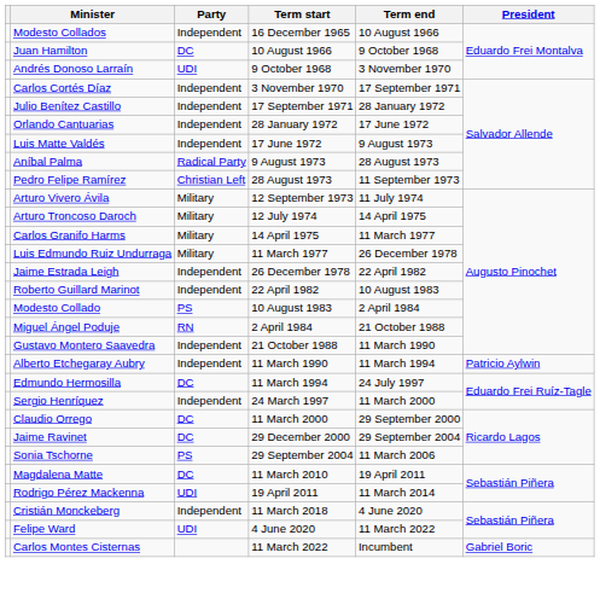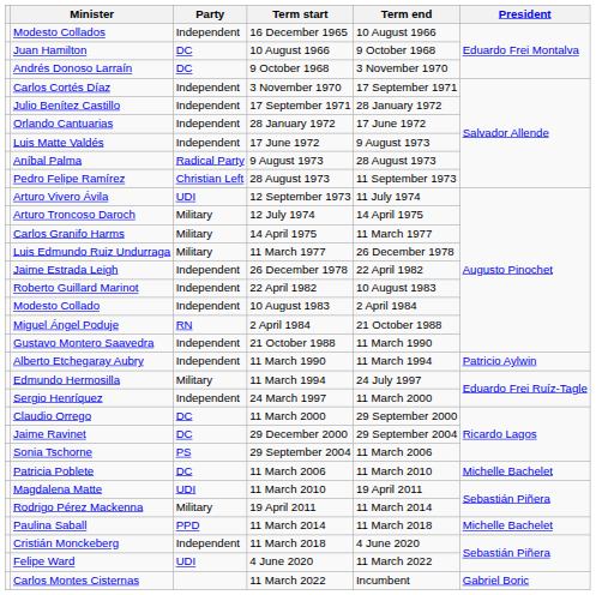 <table class="wikitable">
 <tr>
 <th></th>
 <th>Minister</th>
 <th>Party</th>
 <th>Term start</th>
 <th>Term end</th>
 <th><a href='#'>President</a></th>
 </tr>
 <tr>
 <td></td>
 <td><a href='#'>Modesto Collados</a></td>
 <td>Independent</td>
 <td>16 December 1965</td>
 <td>10 August 1966</td>
 <td rowspan="3"><a href='#'>Eduardo Frei Montalva</a></td>
 </tr>
 <tr>
 <td></td>
 <td><a href='#'>Juan Hamilton</a></td>
 <td><a href='#'>DC</a></td>
 <td>10 August 1966</td>
 <td>9 October 1968</td>
 </tr>
 <tr>
 <td></td>
 <td><a href='#'>Andrés Donoso Larraín</a></td>
-<td><a href='#'>UDI</a></td>
+<td><a href='#'>DC</a></td>
 <td>9 October 1968</td>
 <td>3 November 1970</td>
 </tr>
 <tr>
 <td></td>
 <td><a href='#'>Carlos Cortés Díaz</a></td>
 <td>Independent</td>
 <td>3 November 1970</td>
 <td>17 September 1971</td>
 <td rowspan="6"><a href='#'>Salvador Allende</a></td>
 </tr>
 <tr>
 <td></td>
 <td><a href='#'>Julio Benítez Castillo</a></td>
 <td>Independent</td>
 <td>17 September 1971</td>
 <td>28 January 1972</td>
 </tr>
 <tr>
 <td></td>
 <td><a href='#'>Orlando Cantuarias</a></td>
 <td>Independent</td>
 <td>28 January 1972</td>
 <td>17 June 1972</td>
 </tr>
 <tr>
 <td></td>
 <td><a href='#'>Luis Matte Valdés</a></td>
 <td>Independent</td>
 <td>17 June 1972</td>
 <td>9 August 1973</td>
 </tr>
 <tr>
 <td></td>
 <td><a href='#'>Aníbal Palma</a></td>
 <td><a href='#'>Radical Party</a></td>
 <td>9 August 1973</td>
 <td>28 August 1973</td>
 </tr>
 <tr>
 <td></td>
 <td><a href='#'>Pedro Felipe Ramírez</a></td>
 <td><a href='#'>Christian Left</a></td>
 <td>28 August 1973</td>
 <td>11 September 1973</td>
 </tr>
 <tr>
 <td></td>
 <td><a href='#'>Arturo Vivero Ávila</a></td>
-<td>Military</td>
+<td><a href='#'>UDI</a></td>
 <td>12 September 1973</td>
 <td>11 July 1974</td>
 <td rowspan="9"><a href='#'>Augusto Pinochet</a></td>
 </tr>
 <tr>
 <td></td>
 <td><a href='#'>Arturo Troncoso Daroch</a></td>
 <td>Military</td>
 <td>12 July 1974</td>
 <td>14 April 1975</td>
 </tr>
 <tr>
 <td></td>
 <td><a href='#'>Carlos Granifo Harms</a></td>
 <td>Military</td>
 <td>14 April 1975</td>
 <td>11 March 1977</td>
 </tr>
 <tr>
 <td></td>
 <td><a href='#'>Luis Edmundo Ruiz Undurraga</a></td>
 <td>Military</td>
 <td>11 March 1977</td>
 <td>26 December 1978</td>
 </tr>
 <tr>
 <td></td>
 <td><a href='#'>Jaime Estrada Leigh</a></td>
 <td>Independent</td>
 <td>26 December 1978</td>
 <td>22 April 1982</td>
 </tr>
 <tr>
 <td></td>
 <td><a href='#'>Roberto Guillard Marinot</a></td>
 <td>Independent</td>
 <td>22 April 1982</td>
 <td>10 August 1983</td>
 </tr>
 <tr>
 <td></td>
 <td><a href='#'>Modesto Collado</a></td>
-<td><a href='#'>PS</a></td>
+<td>Independent</td>
 <td>10 August 1983</td>
 <td>2 April 1984</td>
 </tr>
 <tr>
 <td></td>
 <td><a href='#'>Miguel Ángel Poduje</a></td>
 <td><a href='#'>RN</a></td>
 <td>2 April 1984</td>
 <td>21 October 1988</td>
 </tr>
 <tr>
 <td></td>
 <td><a href='#'>Gustavo Montero Saavedra</a></td>
 <td>Independent</td>
 <td>21 October 1988</td>
 <td>11 March 1990</td>
 </tr>
 <tr>
 <td></td>
 <td><a href='#'>Alberto Etchegaray Aubry</a></td>
 <td>Independent</td>
 <td>11 March 1990</td>
 <td>11 March 1994</td>
 <td><a href='#'>Patricio Aylwin</a></td>
 </tr>
 <tr>
 <td></td>
 <td><a href='#'>Edmundo Hermosilla</a></td>
-<td><a href='#'>DC</a></td>
+<td>Military</td>
 <td>11 March 1994</td>
 <td>24 July 1997</td>
 <td rowspan="2"><a href='#'>Eduardo Frei Ruíz-Tagle</a></td>
 </tr>
 <tr>
 <td></td>
 <td><a href='#'>Sergio Henríquez</a></td>
 <td>Independent</td>
 <td>24 March 1997</td>
 <td>11 March 2000</td>
 </tr>
 <tr>
 <td></td>
 <td><a href='#'>Claudio Orrego</a></td>
 <td><a href='#'>DC</a></td>
 <td>11 March 2000</td>
 <td>29 September 2000</td>
 <td rowspan="3"><a href='#'>Ricardo Lagos</a></td>
 </tr>
 <tr>
 <td></td>
 <td><a href='#'>Jaime Ravinet</a></td>
 <td><a href='#'>DC</a></td>
 <td>29 December 2000</td>
 <td>29 September 2004</td>
 </tr>
 <tr>
 <td></td>
 <td><a href='#'>Sonia Tschorne</a></td>
 <td><a href='#'>PS</a></td>
 <td>29 September 2004</td>
 <td>11 March 2006</td>
 </tr>
 <tr>
 <td></td>
+<td><a href='#'>Patricia Poblete</a></td>
+<td><a href='#'>DC</a></td>
+<td>11 March 2006</td>
+<td>11 March 2010</td>
+<td><a href='#'>Michelle Bachelet</a></td>
+</tr>
+<tr>
+<td></td>
 <td><a href='#'>Magdalena Matte</a></td>
-<td><a href='#'>DC</a></td>
+<td><a href='#'>UDI</a></td>
 <td>11 March 2010</td>
 <td>19 April 2011</td>
 <td rowspan="2"><a href='#'>Sebastián Piñera</a></td>
 </tr>
 <tr>
 <td></td>
 <td><a href='#'>Rodrigo Pérez Mackenna</a></td>
-<td><a href='#'>UDI</a></td>
+<td>Military</td>
 <td>19 April 2011</td>
 <td>11 March 2014</td>
+</tr>
+<tr>
+<td></td>
+<td><a href='#'>Paulina Saball</a></td>
+<td><a href='#'>PPD</a></td>
+<td>11 March 2014</td>
+<td>11 March 2018</td>
+<td><a href='#'>Michelle Bachelet</a></td>
 </tr>
 <tr>
 <td></td>
 <td><a href='#'>Cristián Monckeberg</a></td>
 <td>Independent</td>
 <td>11 March 2018</td>
 <td>4 June 2020</td>
 <td rowspan="2"><a href='#'>Sebastián Piñera</a></td>
 </tr>
 <tr>
 <td></td>
 <td><a href='#'>Felipe Ward</a></td>
 <td><a href='#'>UDI</a></td>
 <td>4 June 2020</td>
 <td>11 March 2022</td>
 </tr>
 <tr>
 <td></td>
 <td><a href='#'>Carlos Montes Cisternas</a></td>
 <td></td>
 <td>11 March 2022</td>
 <td>Incumbent</td>
 <td><a href='#'>Gabriel Boric</a></td>
 </tr>
 </table>
